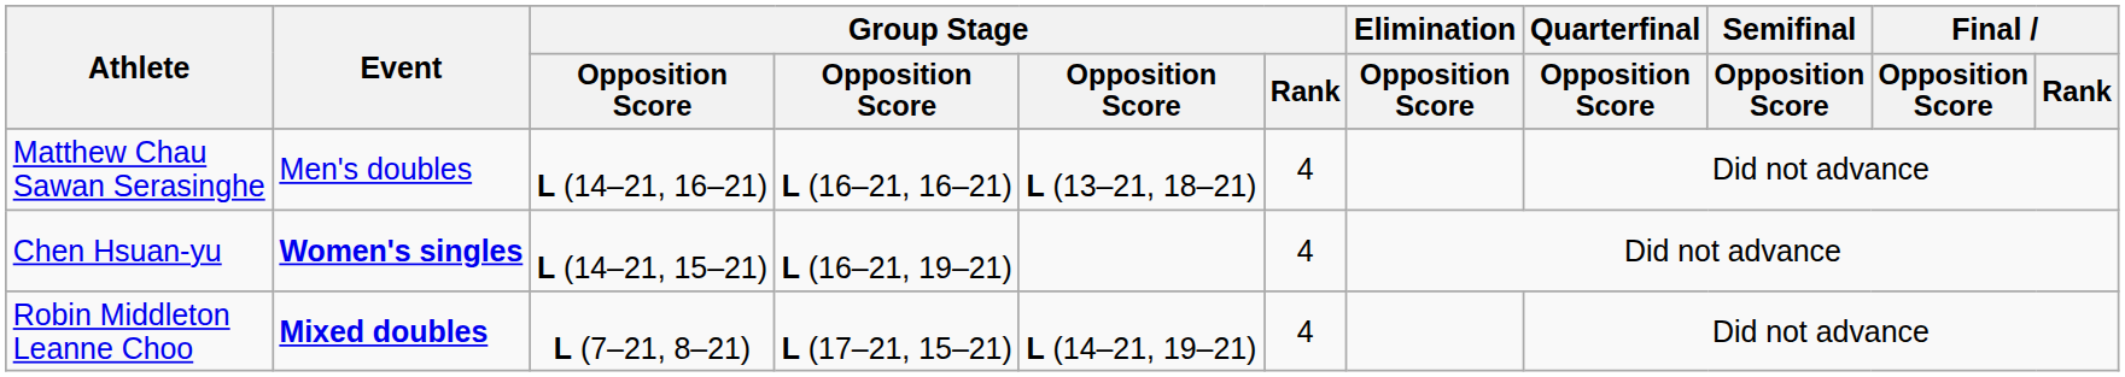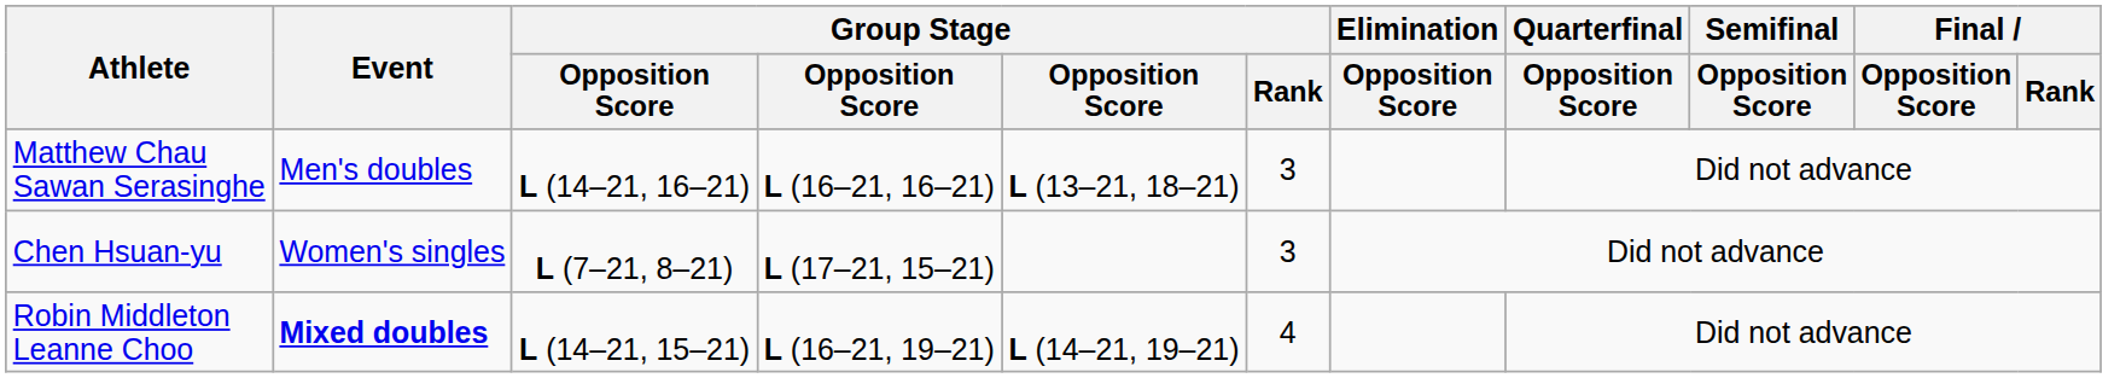 <table class="wikitable" style="font-size:90%">
 <tr>
 <th rowspan=2>Athlete</th>
 <th rowspan=2>Event</th>
 <th colspan=4>Group Stage</th>
 <th>Elimination</th>
 <th>Quarterfinal</th>
 <th>Semifinal</th>
 <th colspan=2>Final / </th>
 </tr>
 <tr style="font-size:95%">
 <th>Opposition<br>Score</th>
 <th>Opposition<br>Score</th>
 <th>Opposition<br>Score</th>
 <th>Rank</th>
 <th>Opposition<br>Score</th>
 <th>Opposition<br>Score</th>
 <th>Opposition<br>Score</th>
 <th>Opposition<br>Score</th>
 <th>Rank</th>
 </tr>
 <tr align=center>
 <td align=left><a href='#'>Matthew Chau</a><br><a href='#'>Sawan Serasinghe</a></td>
 <td align=left><a href='#'>Men's doubles</a></td>
 <td><br><strong>L</strong> (14–21, 16–21)</td>
 <td><br><strong>L</strong> (16–21, 16–21)</td>
 <td><br><strong>L</strong> (13–21, 18–21)</td>
-<td>4</td>
+<td>3</td>
 <td></td>
 <td colspan=4>Did not advance</td>
 </tr>
 <tr align=center>
 <td align=left><a href='#'>Chen Hsuan-yu</a></td>
-<td align=left><strong><a href='#'>Women's singles</a></strong></td>
-<td><br><strong>L</strong> (14–21, 15–21)</td>
-<td><br><strong>L</strong> (16–21, 19–21)</td>
+<td align=left><a href='#'>Women's singles</a></td>
+<td><br><strong>L</strong> (7–21, 8–21)</td>
+<td><br><strong>L</strong> (17–21, 15–21)</td>
 <td></td>
-<td>4</td>
+<td>3</td>
 <td colspan=5>Did not advance</td>
 </tr>
 <tr align=center>
 <td align=left><a href='#'>Robin Middleton</a><br><a href='#'>Leanne Choo</a></td>
 <td align=left><strong><a href='#'>Mixed doubles</a></strong></td>
-<td><br><strong>L</strong> (7–21, 8–21)</td>
-<td><br><strong>L</strong> (17–21, 15–21)</td>
+<td><br><strong>L</strong> (14–21, 15–21)</td>
+<td><br><strong>L</strong> (16–21, 19–21)</td>
 <td><br><strong>L</strong> (14–21, 19–21)</td>
 <td>4</td>
 <td></td>
 <td colspan=4>Did not advance</td>
 </tr>
 </table>
